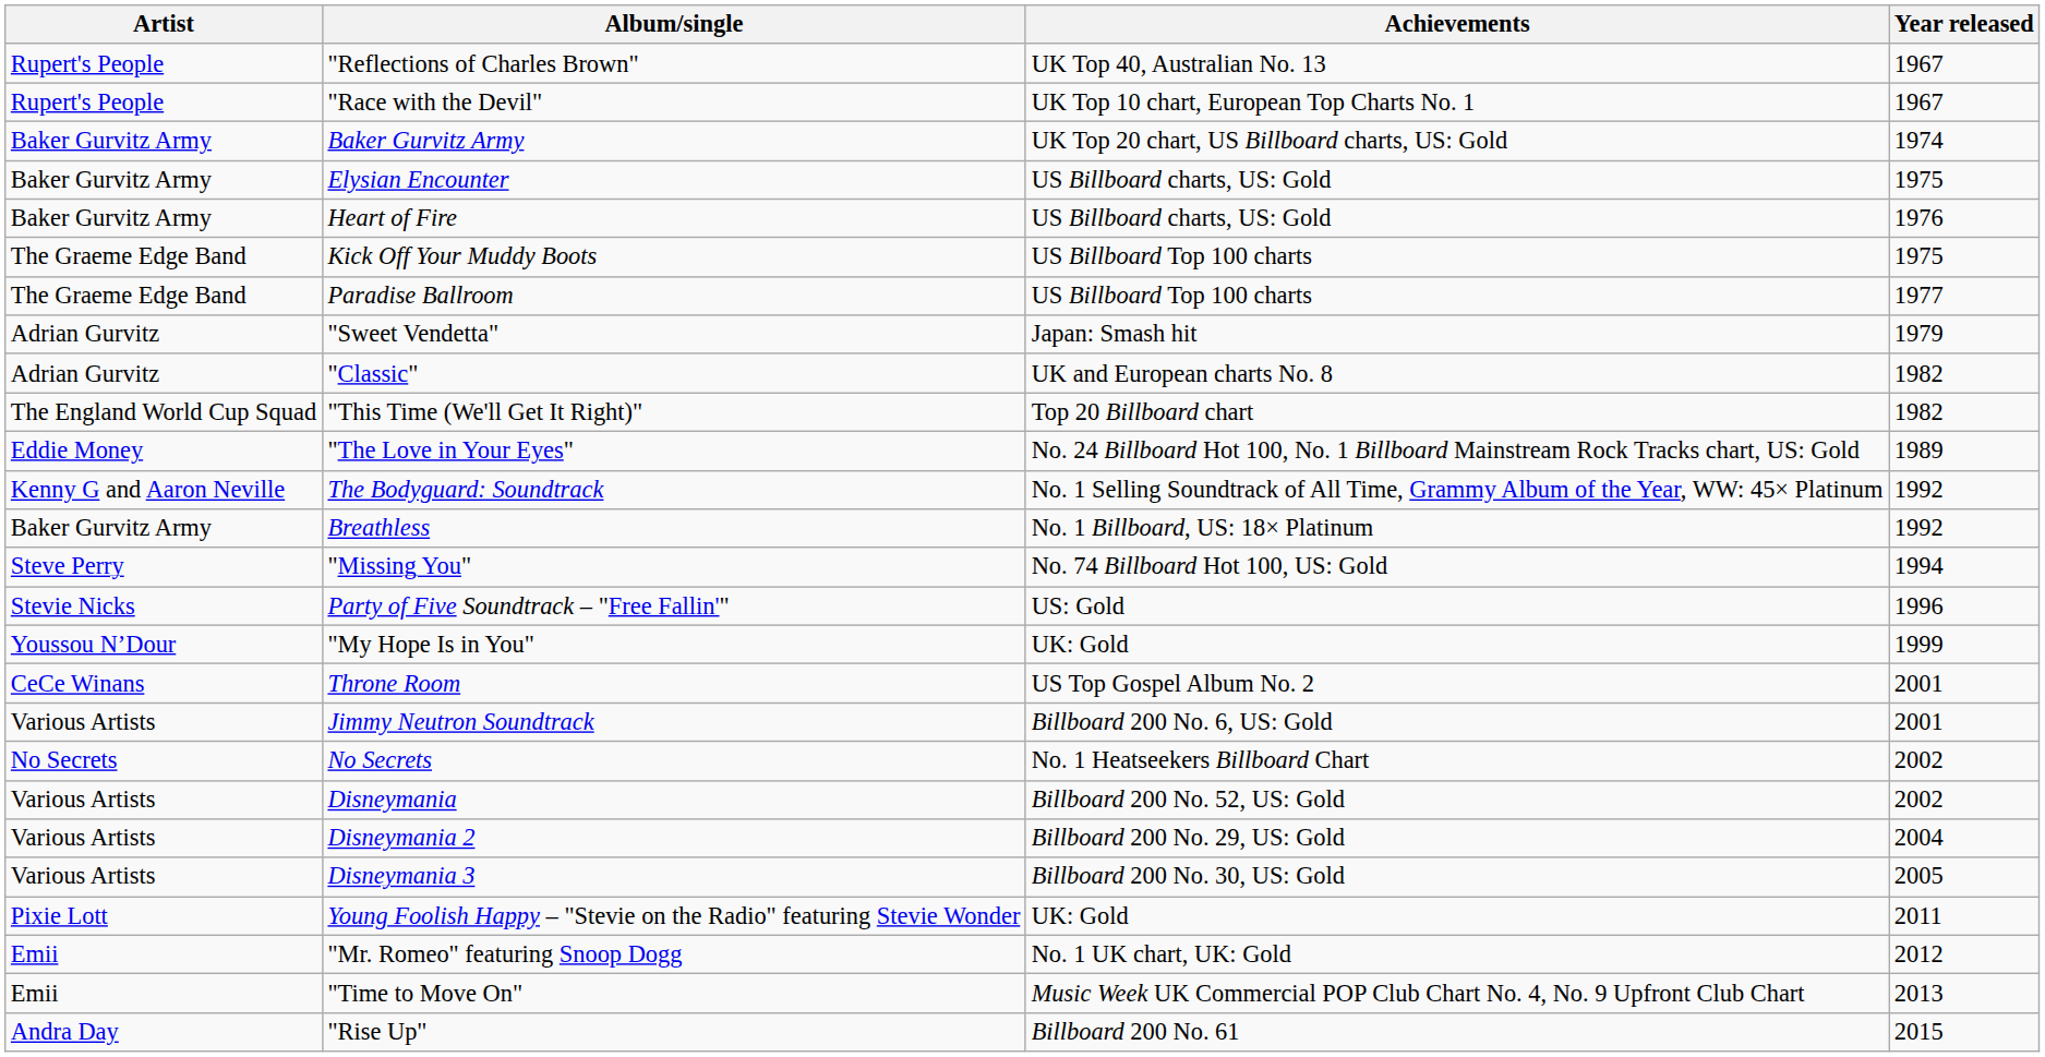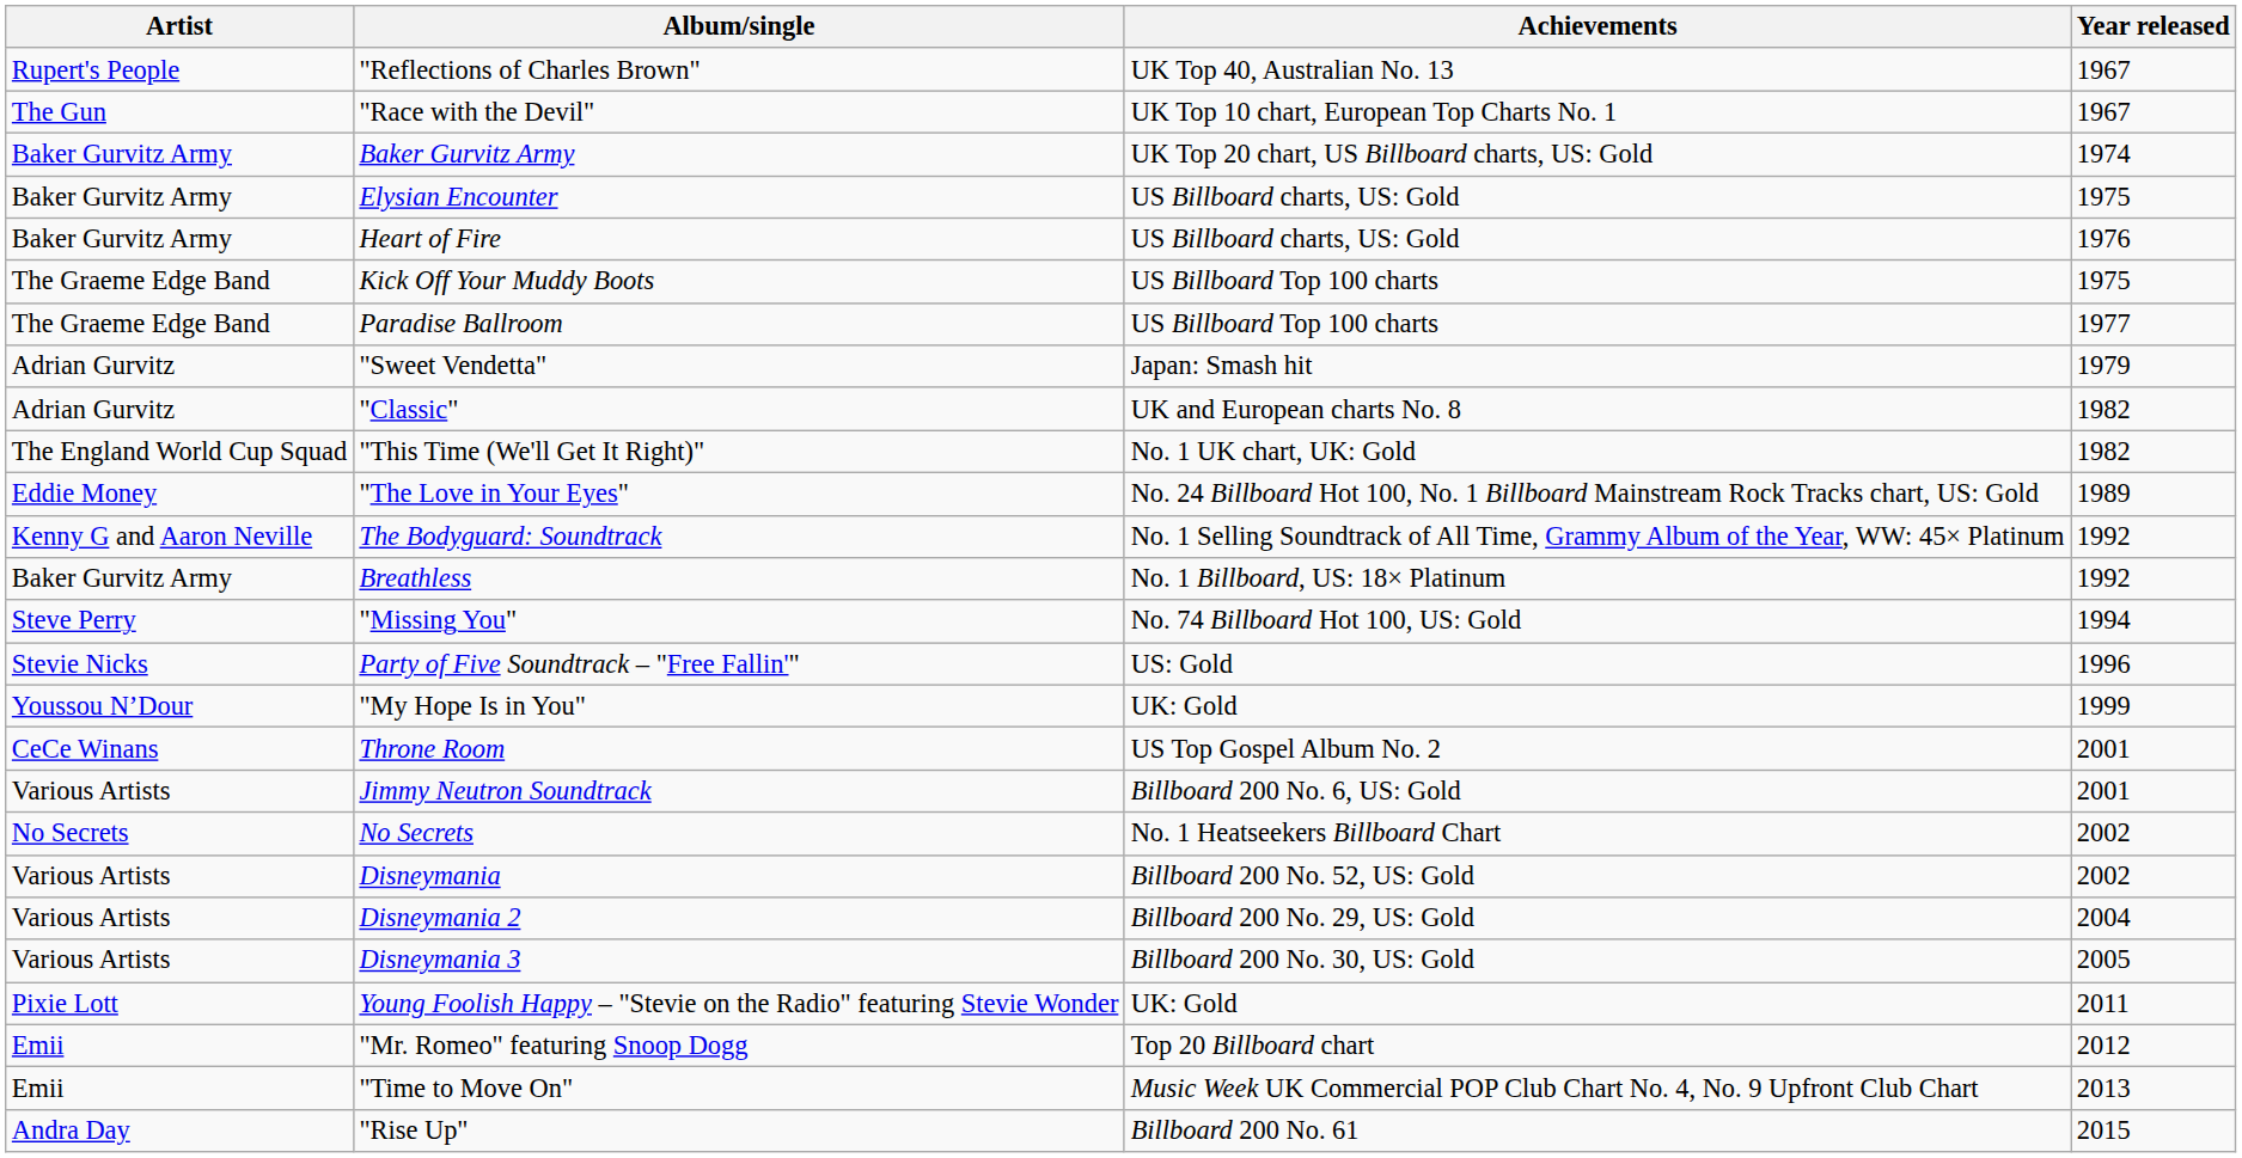 <table class="wikitable">
 <tr>
 <th>Artist</th>
 <th>Album/single</th>
 <th>Achievements</th>
 <th>Year released</th>
 </tr>
 <tr>
 <td><a href='#'>Rupert's People</a></td>
 <td>"Reflections of Charles Brown"</td>
 <td>UK Top 40, Australian No. 13</td>
 <td>1967</td>
 </tr>
 <tr>
-<td><a href='#'>Rupert's People</a></td>
+<td><a href='#'>The Gun</a></td>
 <td>"Race with the Devil"</td>
 <td>UK Top 10 chart, European Top Charts No. 1</td>
 <td>1967</td>
 </tr>
 <tr>
 <td><a href='#'>Baker Gurvitz Army</a></td>
 <td><em><a href='#'>Baker Gurvitz Army</a></em></td>
 <td>UK Top 20 chart, US <em>Billboard</em> charts, US: Gold</td>
 <td>1974</td>
 </tr>
 <tr>
 <td>Baker Gurvitz Army</td>
 <td><em><a href='#'>Elysian Encounter</a></em></td>
 <td>US <em>Billboard</em> charts, US: Gold</td>
 <td>1975</td>
 </tr>
 <tr>
 <td>Baker Gurvitz Army</td>
 <td><em>Heart of Fire</em></td>
 <td>US <em>Billboard</em> charts, US: Gold</td>
 <td>1976</td>
 </tr>
 <tr>
 <td>The Graeme Edge Band</td>
 <td><em>Kick Off Your Muddy Boots</em></td>
 <td>US <em>Billboard</em> Top 100 charts</td>
 <td>1975</td>
 </tr>
 <tr>
 <td>The Graeme Edge Band</td>
 <td><em>Paradise Ballroom</em></td>
 <td>US <em>Billboard</em> Top 100 charts</td>
 <td>1977</td>
 </tr>
 <tr>
 <td>Adrian Gurvitz</td>
 <td>"Sweet Vendetta"</td>
 <td>Japan: Smash hit</td>
 <td>1979</td>
 </tr>
 <tr>
 <td>Adrian Gurvitz</td>
 <td>"<a href='#'>Classic</a>"</td>
 <td>UK and European charts No. 8</td>
 <td>1982</td>
 </tr>
 <tr>
 <td>The England World Cup Squad</td>
 <td>"This Time (We'll Get It Right)"</td>
-<td>Top 20 <em>Billboard</em> chart</td>
+<td>No. 1 UK chart, UK: Gold</td>
 <td>1982</td>
 </tr>
 <tr>
 <td><a href='#'>Eddie Money</a></td>
 <td>"<a href='#'>The Love in Your Eyes</a>"</td>
 <td>No. 24 <em>Billboard</em> Hot 100, No. 1 <em>Billboard</em> Mainstream Rock Tracks chart, US: Gold</td>
 <td>1989</td>
 </tr>
 <tr>
 <td><a href='#'>Kenny G</a> and <a href='#'>Aaron Neville</a></td>
 <td><em><a href='#'>The Bodyguard: Soundtrack</a></em></td>
 <td>No. 1 Selling Soundtrack of All Time, <a href='#'>Grammy Album of the Year</a>, WW: 45× Platinum</td>
 <td>1992</td>
 </tr>
 <tr>
 <td>Baker Gurvitz Army</td>
 <td><em><a href='#'>Breathless</a></em></td>
 <td>No. 1 <em>Billboard</em>, US: 18× Platinum</td>
 <td>1992</td>
 </tr>
 <tr>
 <td><a href='#'>Steve Perry</a></td>
 <td>"<a href='#'>Missing You</a>"</td>
 <td>No. 74 <em>Billboard</em> Hot 100, US: Gold</td>
 <td>1994</td>
 </tr>
 <tr>
 <td><a href='#'>Stevie Nicks</a></td>
 <td><em><a href='#'>Party of Five</a> Soundtrack</em> – "<a href='#'>Free Fallin'</a>"</td>
 <td>US: Gold</td>
 <td>1996</td>
 </tr>
 <tr>
 <td><a href='#'>Youssou N’Dour</a></td>
 <td>"My Hope Is in You"</td>
 <td>UK: Gold</td>
 <td>1999</td>
 </tr>
 <tr>
 <td><a href='#'>CeCe Winans</a></td>
 <td><em><a href='#'>Throne Room</a></em></td>
 <td>US Top Gospel Album No. 2</td>
 <td>2001</td>
 </tr>
 <tr>
 <td>Various Artists</td>
 <td><em><a href='#'>Jimmy Neutron Soundtrack</a></em></td>
 <td><em>Billboard</em> 200 No. 6, US: Gold</td>
 <td>2001</td>
 </tr>
 <tr>
 <td><a href='#'>No Secrets</a></td>
 <td><em><a href='#'>No Secrets</a></em></td>
 <td>No. 1 Heatseekers <em>Billboard</em> Chart</td>
 <td>2002</td>
 </tr>
 <tr>
 <td>Various Artists</td>
 <td><em><a href='#'>Disneymania</a></em></td>
 <td><em>Billboard</em> 200 No. 52, US: Gold</td>
 <td>2002</td>
 </tr>
 <tr>
 <td>Various Artists</td>
 <td><em><a href='#'>Disneymania 2</a></em></td>
 <td><em>Billboard</em> 200 No. 29, US: Gold</td>
 <td>2004</td>
 </tr>
 <tr>
 <td>Various Artists</td>
 <td><em><a href='#'>Disneymania 3</a></em></td>
 <td><em>Billboard</em> 200 No. 30, US: Gold</td>
 <td>2005</td>
 </tr>
 <tr>
 <td><a href='#'>Pixie Lott</a></td>
 <td><em><a href='#'>Young Foolish Happy</a></em> – "Stevie on the Radio" featuring <a href='#'>Stevie Wonder</a></td>
 <td>UK: Gold</td>
 <td>2011</td>
 </tr>
 <tr>
 <td><a href='#'>Emii</a></td>
 <td>"Mr. Romeo" featuring <a href='#'>Snoop Dogg</a></td>
-<td>No. 1 UK chart, UK: Gold</td>
+<td>Top 20 <em>Billboard</em> chart</td>
 <td>2012</td>
 </tr>
 <tr>
 <td>Emii</td>
 <td>"Time to Move On"</td>
 <td><em>Music Week</em> UK Commercial POP Club Chart No. 4, No. 9 Upfront Club Chart</td>
 <td>2013</td>
 </tr>
 <tr>
 <td><a href='#'>Andra Day</a></td>
 <td>"Rise Up"</td>
 <td><em>Billboard</em> 200 No. 61</td>
 <td>2015</td>
 </tr>
 </table>
